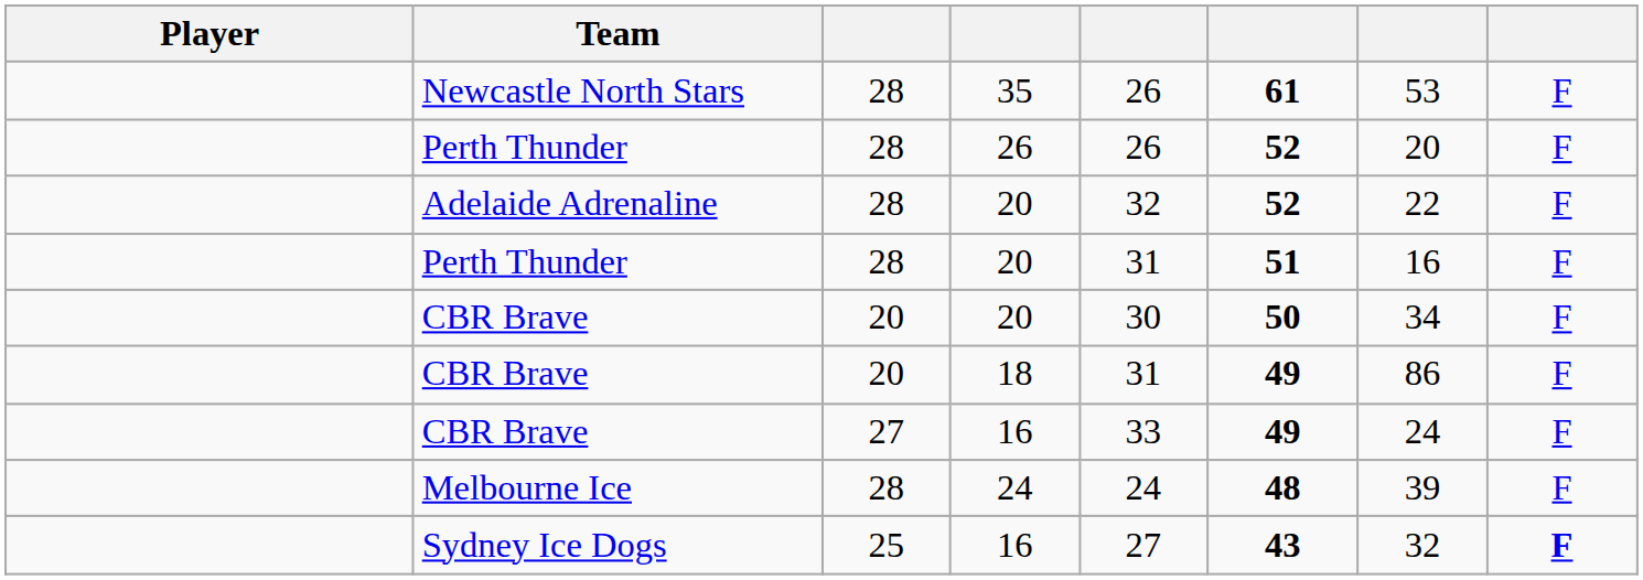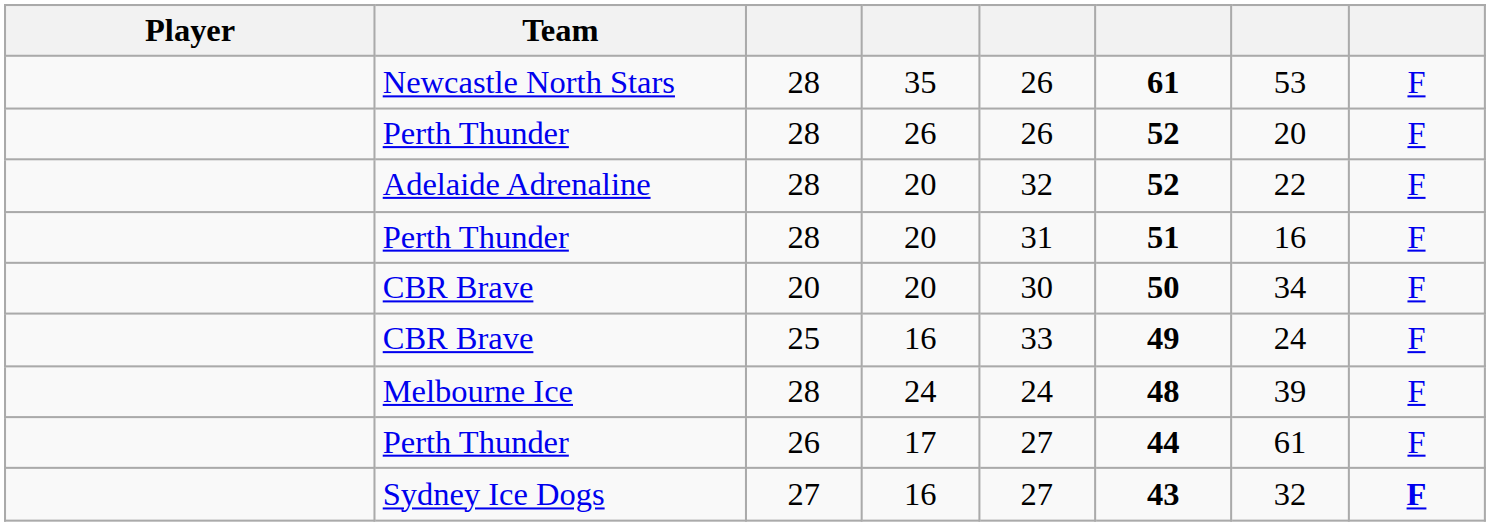 <table class="wikitable sortable" style="text-align:center;">
 <tr>
 <th width="175px">Player</th>
 <th width="175px">Team</th>
 <th width="50px"></th>
 <th width="50px"></th>
 <th width="50px"></th>
 <th width="60px"></th>
 <th width="50px"></th>
 <th width="60px"></th>
 </tr>
 <tr>
 <td align="left"></td>
 <td align="left"><a href='#'>Newcastle North Stars</a></td>
 <td>28</td>
 <td>35</td>
 <td>26</td>
 <td><strong>61</strong></td>
 <td>53</td>
 <td><a href='#'>F</a></td>
 </tr>
 <tr>
 <td align="left"></td>
 <td align="left"><a href='#'>Perth Thunder</a></td>
 <td>28</td>
 <td>26</td>
 <td>26</td>
 <td><strong>52</strong></td>
 <td>20</td>
 <td><a href='#'>F</a></td>
 </tr>
 <tr>
 <td align="left"></td>
 <td align="left"><a href='#'>Adelaide Adrenaline</a></td>
 <td>28</td>
 <td>20</td>
 <td>32</td>
 <td><strong>52</strong></td>
 <td>22</td>
 <td><a href='#'>F</a></td>
 </tr>
 <tr>
 <td align="left"></td>
 <td align="left"><a href='#'>Perth Thunder</a></td>
 <td>28</td>
 <td>20</td>
 <td>31</td>
 <td><strong>51</strong></td>
 <td>16</td>
 <td><a href='#'>F</a></td>
 </tr>
 <tr>
 <td align="left"></td>
 <td align="left"><a href='#'>CBR Brave</a></td>
 <td>20</td>
 <td>20</td>
 <td>30</td>
 <td><strong>50</strong></td>
 <td>34</td>
 <td><a href='#'>F</a></td>
 </tr>
 <tr>
 <td align="left"></td>
 <td align="left"><a href='#'>CBR Brave</a></td>
-<td>20</td>
-<td>18</td>
-<td>31</td>
-<td><strong>49</strong></td>
-<td>86</td>
-<td><a href='#'>F</a></td>
-</tr>
-<tr>
-<td align="left"></td>
-<td align="left"><a href='#'>CBR Brave</a></td>
-<td>27</td>
+<td>25</td>
 <td>16</td>
 <td>33</td>
 <td><strong>49</strong></td>
 <td>24</td>
 <td><a href='#'>F</a></td>
 </tr>
 <tr>
 <td align="left"></td>
 <td align="left"><a href='#'>Melbourne Ice</a></td>
 <td>28</td>
 <td>24</td>
 <td>24</td>
 <td><strong>48</strong></td>
 <td>39</td>
 <td><a href='#'>F</a></td>
 </tr>
 <tr>
 <td align="left"></td>
+<td align="left"><a href='#'>Perth Thunder</a></td>
+<td>26</td>
+<td>17</td>
+<td>27</td>
+<td><strong>44</strong></td>
+<td>61</td>
+<td><a href='#'>F</a></td>
+</tr>
+<tr>
+<td align="left"></td>
 <td align="left"><a href='#'>Sydney Ice Dogs</a></td>
-<td>25</td>
+<td>27</td>
 <td>16</td>
 <td>27</td>
 <td><strong>43</strong></td>
 <td>32</td>
 <td><strong><a href='#'>F</a></strong></td>
 </tr>
 </table>
